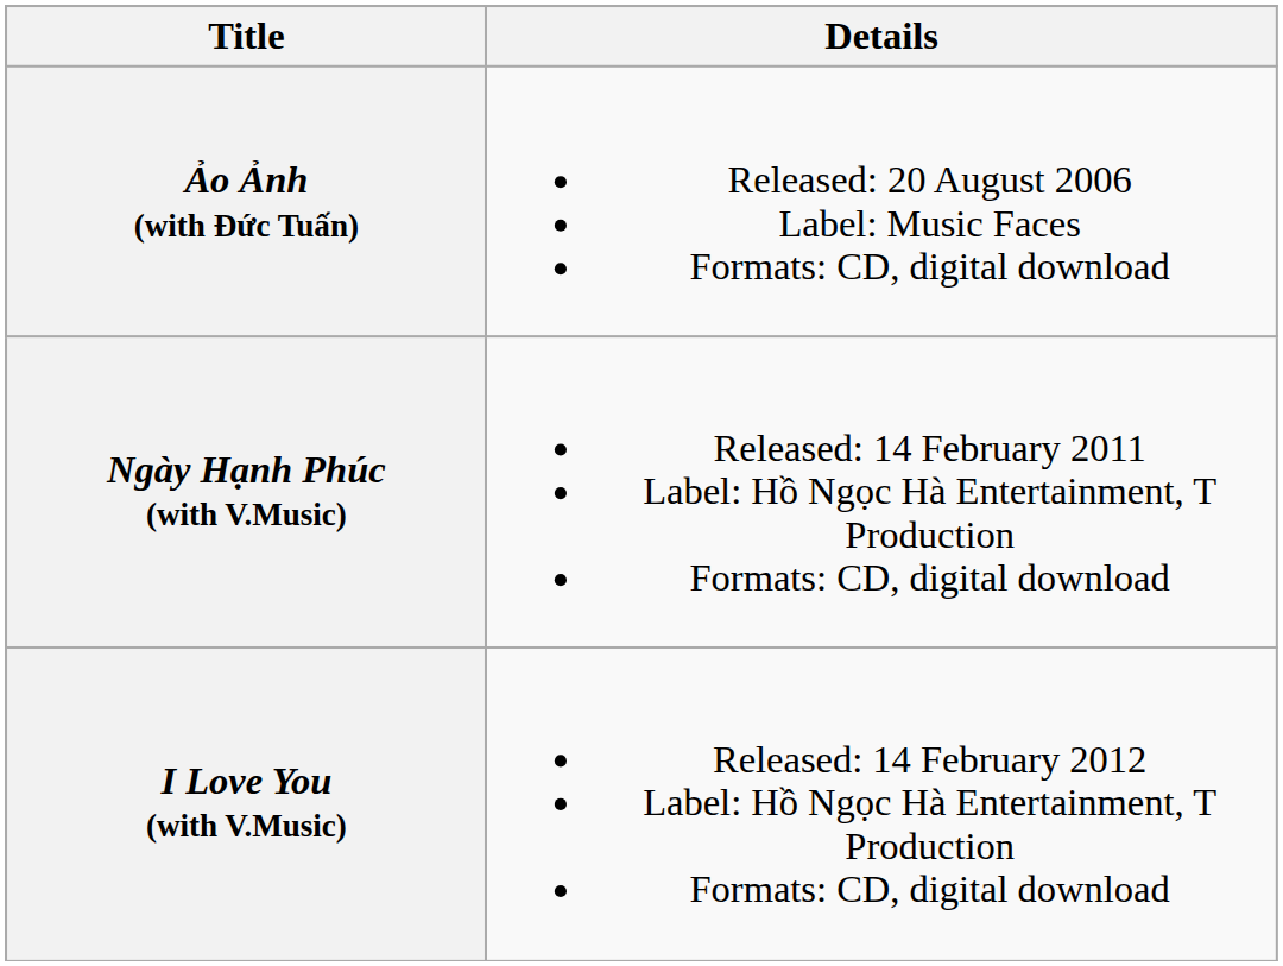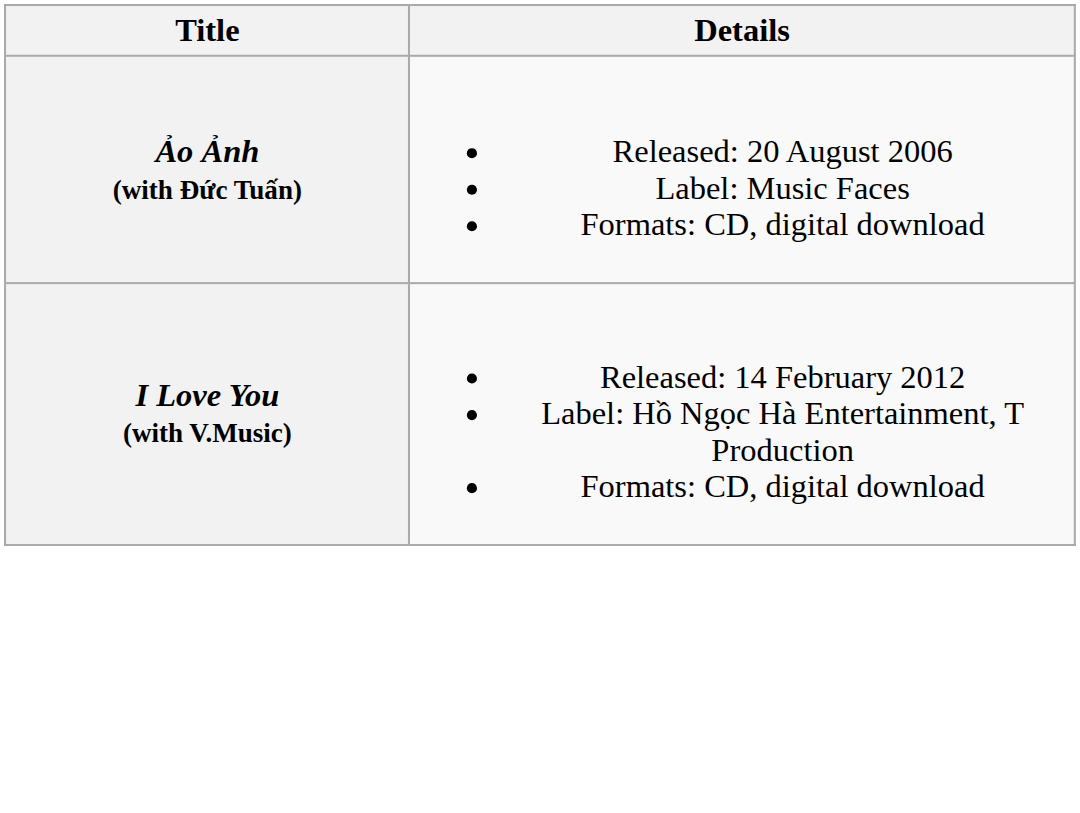 <table class="wikitable plainrowheaders" style="text-align:center;">
 <tr>
 <th scope="col" style="width:12em;">Title</th>
 <th scope="col" style="width:20em;">Details</th>
 </tr>
 <tr>
 <th scope="row"><em>Ảo Ảnh</em> <br> <small>(with Đức Tuấn)</small></th>
 <td><br><ul><li>Released: 20 August 2006</li><li>Label: Music Faces</li><li>Formats: CD, digital download</li></ul></td>
 </tr>
 <tr>
-<th scope="row"><em>Ngày Hạnh Phúc</em><br> <small>(with V.Music)</small></th>
-<td><br><ul><li>Released: 14 February 2011</li><li>Label: Hồ Ngọc Hà Entertainment, T Production</li><li>Formats: CD, digital download</li></ul></td>
-</tr>
-<tr>
 <th scope="row"><em>I Love You</em><br> <small>(with V.Music)</small></th>
 <td><br><ul><li>Released: 14 February 2012</li><li>Label: Hồ Ngọc Hà Entertainment, T Production</li><li>Formats: CD, digital download</li></ul></td>
 </tr>
 </table>
